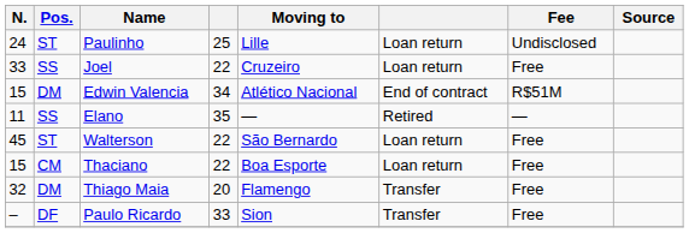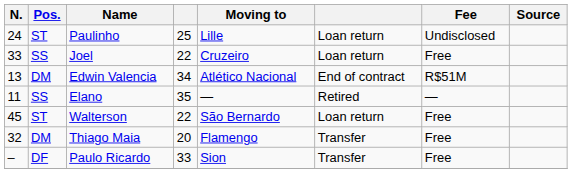 <table class="wikitable sortable" style="width:75%; text-align:center; font-size:95%; text-align:left">
 <tr>
 <th>N.</th>
 <th><a href='#'>Pos.</a></th>
 <th>Name</th>
 <th></th>
 <th>Moving to</th>
 <th></th>
 <th>Fee</th>
 <th>Source</th>
 </tr>
 <tr>
 <td>24</td>
 <td><a href='#'>ST</a></td>
 <td style="text-align:left;"> <a href='#'>Paulinho</a></td>
 <td>25</td>
 <td style="text-align:left;"><a href='#'>Lille</a> </td>
 <td>Loan return</td>
 <td>Undisclosed</td>
 <td></td>
 </tr>
 <tr>
 <td>33</td>
 <td><a href='#'>SS</a></td>
 <td style="text-align:left;"> <a href='#'>Joel</a></td>
 <td>22</td>
 <td style="text-align:left;"><a href='#'>Cruzeiro</a></td>
 <td>Loan return</td>
 <td>Free</td>
 <td></td>
 </tr>
 <tr>
-<td>15</td>
+<td>13</td>
 <td><a href='#'>DM</a></td>
 <td style="text-align:left;"> <a href='#'>Edwin Valencia</a></td>
 <td>34</td>
 <td style="text-align:left;"><a href='#'>Atlético Nacional</a> </td>
 <td>End of contract</td>
 <td>R$51M</td>
 <td></td>
 </tr>
 <tr>
 <td>11</td>
 <td><a href='#'>SS</a></td>
 <td style="text-align:left;"> <a href='#'>Elano</a></td>
 <td>35</td>
 <td style="text-align:left;">—</td>
 <td>Retired</td>
 <td>—</td>
 <td></td>
 </tr>
 <tr>
 <td>45</td>
 <td><a href='#'>ST</a></td>
 <td style="text-align:left;"> <a href='#'>Walterson</a></td>
 <td>22</td>
 <td style="text-align:left;"><a href='#'>São Bernardo</a></td>
 <td>Loan return</td>
 <td>Free</td>
 <td></td>
 </tr>
 <tr>
-<td>15</td>
-<td><a href='#'>CM</a></td>
-<td style="text-align:left;"> <a href='#'>Thaciano</a></td>
-<td>22</td>
-<td><a href='#'>Boa Esporte</a></td>
-<td>Loan return</td>
-<td>Free</td>
-<td></td>
-</tr>
-<tr>
 <td>32</td>
 <td><a href='#'>DM</a></td>
 <td style="text-align:left;"> <a href='#'>Thiago Maia</a></td>
 <td>20</td>
 <td style="text-align:left;"><a href='#'>Flamengo</a></td>
 <td>Transfer</td>
 <td>Free</td>
 <td></td>
 </tr>
 <tr>
 <td>–</td>
 <td><a href='#'>DF</a></td>
 <td style="text-align:left;"> <a href='#'>Paulo Ricardo</a></td>
 <td>33</td>
 <td style="text-align:left;"><a href='#'>Sion</a> </td>
 <td>Transfer</td>
 <td>Free</td>
 <td></td>
 </tr>
 <tr>
 </tr>
 </table>
